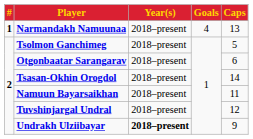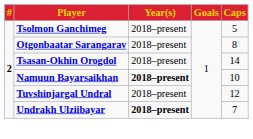 <table class="wikitable sortable">
 <tr>
 <th style="background:#DA2032;color:#FFD900">#</th>
 <th style="background:#DA2032;color:#FFD900">Player</th>
 <th style="background:#DA2032;color:#FFD900">Year(s)</th>
 <th style="background:#DA2032;color:#FFD900">Goals</th>
 <th style="background:#DA2032;color:#FFD900">Caps</th>
-</tr>
-<tr>
-<td align=center><strong>1</strong></td>
-<td><strong><a href='#'>Narmandakh Namuunaa</a></strong></td>
-<td>2018–present</td>
-<td align=center>4</td>
-<td align=center>13</td>
 </tr>
 <tr>
 <td align=center rowspan=6><strong>2</strong></td>
 <td><strong><a href='#'>Tsolmon Ganchimeg</a></strong></td>
 <td>2018–present</td>
 <td align=center rowspan=6>1</td>
 <td align=center>5</td>
 </tr>
 <tr>
 <td><strong><a href='#'>Otgonbaatar Sarangarav</a></strong></td>
 <td>2018–present</td>
-<td align=center>6</td>
+<td align=center>8</td>
 </tr>
 <tr>
 <td><strong><a href='#'>Tsasan-Okhin Orogdol</a></strong></td>
 <td>2018–present</td>
 <td align=center>14</td>
 </tr>
 <tr>
 <td><strong><a href='#'>Namuun Bayarsaikhan</a></strong></td>
-<td>2018–present</td>
-<td align=center>11</td>
+<td><strong>2018–present</strong></td>
+<td align=center>10</td>
 </tr>
 <tr>
 <td><strong><a href='#'>Tuvshinjargal Undral</a></strong></td>
 <td>2018–present</td>
 <td align=center>12</td>
 </tr>
 <tr>
 <td><strong><a href='#'>Undrakh Ulziibayar</a></strong></td>
 <td><strong>2018–present</strong></td>
-<td align=center>9</td>
+<td align=center>7</td>
 </tr>
 </table>
